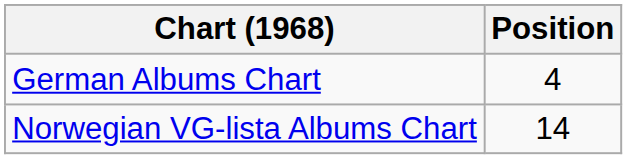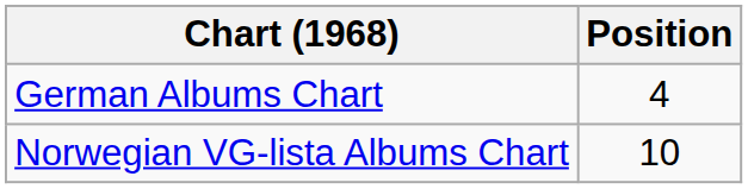 <table class="wikitable sortable" style="text-align:center;">
 <tr>
 <th>Chart (1968)</th>
 <th>Position</th>
 </tr>
 <tr>
 <td align="left"><a href='#'>German Albums Chart</a></td>
 <td>4</td>
 </tr>
 <tr>
 <td align="left"><a href='#'>Norwegian VG-lista Albums Chart</a></td>
-<td>14</td>
+<td>10</td>
 </tr>
 </table>
